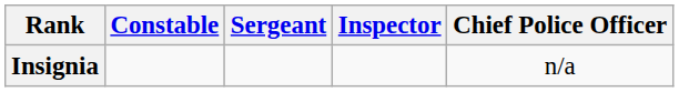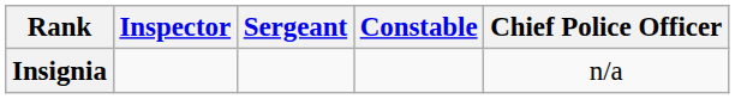 <table class="wikitable" style="text-align: center;">
 <tr>
 <th>Rank</th>
+<th><a href='#'>Inspector</a></th>
+<th><a href='#'>Sergeant</a></th>
 <th><a href='#'>Constable</a></th>
-<th><a href='#'>Sergeant</a></th>
-<th><a href='#'>Inspector</a></th>
 <th>Chief Police Officer</th>
 </tr>
 <tr>
 <th>Insignia</th>
 <td style="vertical-align: middle"></td>
 <td style="vertical-align: middle"></td>
 <td style="vertical-align: middle"></td>
 <td>n/a</td>
 </tr>
 </table>
